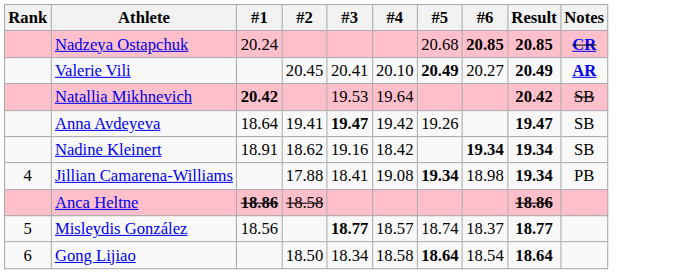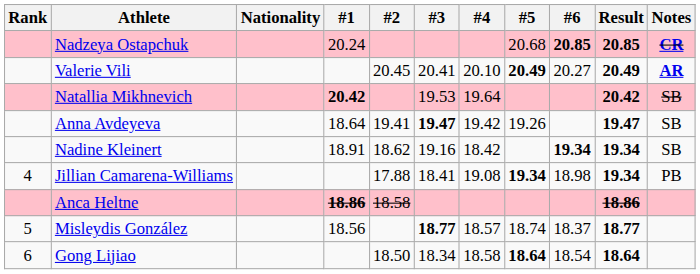 <table class="wikitable sortable" style="text-align:center">
 <tr>
 <th>Rank</th>
 <th>Athlete</th>
+<th>Nationality</th>
 <th>#1</th>
 <th>#2</th>
 <th>#3</th>
 <th>#4</th>
 <th>#5</th>
 <th>#6</th>
 <th>Result</th>
 <th>Notes</th>
 </tr>
 <tr bgcolor=pink>
 <td></td>
 <td align=left><a href='#'>Nadzeya Ostapchuk</a></td>
+<td align=left></td>
 <td>20.24</td>
 <td></td>
 <td></td>
 <td></td>
 <td>20.68</td>
 <td><strong>20.85</strong></td>
 <td><strong>20.85</strong></td>
 <td><s><strong><a href='#'>CR</a></strong></s></td>
 </tr>
 <tr>
 <td></td>
 <td align=left><a href='#'>Valerie Vili</a></td>
+<td align=left></td>
 <td></td>
 <td>20.45</td>
 <td>20.41</td>
 <td>20.10</td>
 <td><strong>20.49</strong></td>
 <td>20.27</td>
 <td><strong>20.49</strong></td>
 <td><strong><a href='#'>AR</a></strong></td>
 </tr>
 <tr bgcolor=pink>
 <td></td>
 <td align=left><a href='#'>Natallia Mikhnevich</a></td>
+<td align=left></td>
 <td><strong>20.42</strong></td>
 <td></td>
 <td>19.53</td>
 <td>19.64</td>
 <td></td>
 <td></td>
 <td><strong>20.42</strong></td>
 <td><s>SB</s></td>
 </tr>
 <tr>
 <td></td>
 <td align=left><a href='#'>Anna Avdeyeva</a></td>
+<td align=left></td>
 <td>18.64</td>
 <td>19.41</td>
 <td><strong>19.47</strong></td>
 <td>19.42</td>
 <td>19.26</td>
 <td></td>
 <td><strong>19.47</strong></td>
 <td>SB</td>
 </tr>
 <tr>
 <td></td>
 <td align=left><a href='#'>Nadine Kleinert</a></td>
+<td align=left></td>
 <td>18.91</td>
 <td>18.62</td>
 <td>19.16</td>
 <td>18.42</td>
 <td></td>
 <td><strong>19.34</strong></td>
 <td><strong>19.34</strong></td>
 <td>SB</td>
 </tr>
 <tr>
 <td>4</td>
 <td align=left><a href='#'>Jillian Camarena-Williams</a></td>
+<td align=left></td>
 <td></td>
 <td>17.88</td>
 <td>18.41</td>
 <td>19.08</td>
 <td><strong>19.34</strong></td>
 <td>18.98</td>
 <td><strong>19.34</strong></td>
 <td>PB</td>
 </tr>
 <tr bgcolor=pink>
 <td></td>
 <td align=left><a href='#'>Anca Heltne</a></td>
+<td align=left></td>
 <td><s><strong>18.86</strong> </s></td>
 <td><s>18.58 </s></td>
 <td></td>
 <td></td>
 <td></td>
 <td></td>
 <td><s><strong>18.86</strong> </s></td>
 <td></td>
 </tr>
 <tr>
 <td>5</td>
 <td align=left><a href='#'>Misleydis González</a></td>
+<td align=left></td>
 <td>18.56</td>
 <td></td>
 <td><strong>18.77</strong></td>
 <td>18.57</td>
 <td>18.74</td>
 <td>18.37</td>
 <td><strong>18.77</strong></td>
 <td></td>
 </tr>
 <tr>
 <td>6</td>
 <td align=left><a href='#'>Gong Lijiao</a></td>
+<td align=left></td>
 <td></td>
 <td>18.50</td>
 <td>18.34</td>
 <td>18.58</td>
 <td><strong>18.64</strong></td>
 <td>18.54</td>
 <td><strong>18.64</strong></td>
 <td></td>
 </tr>
 </table>
